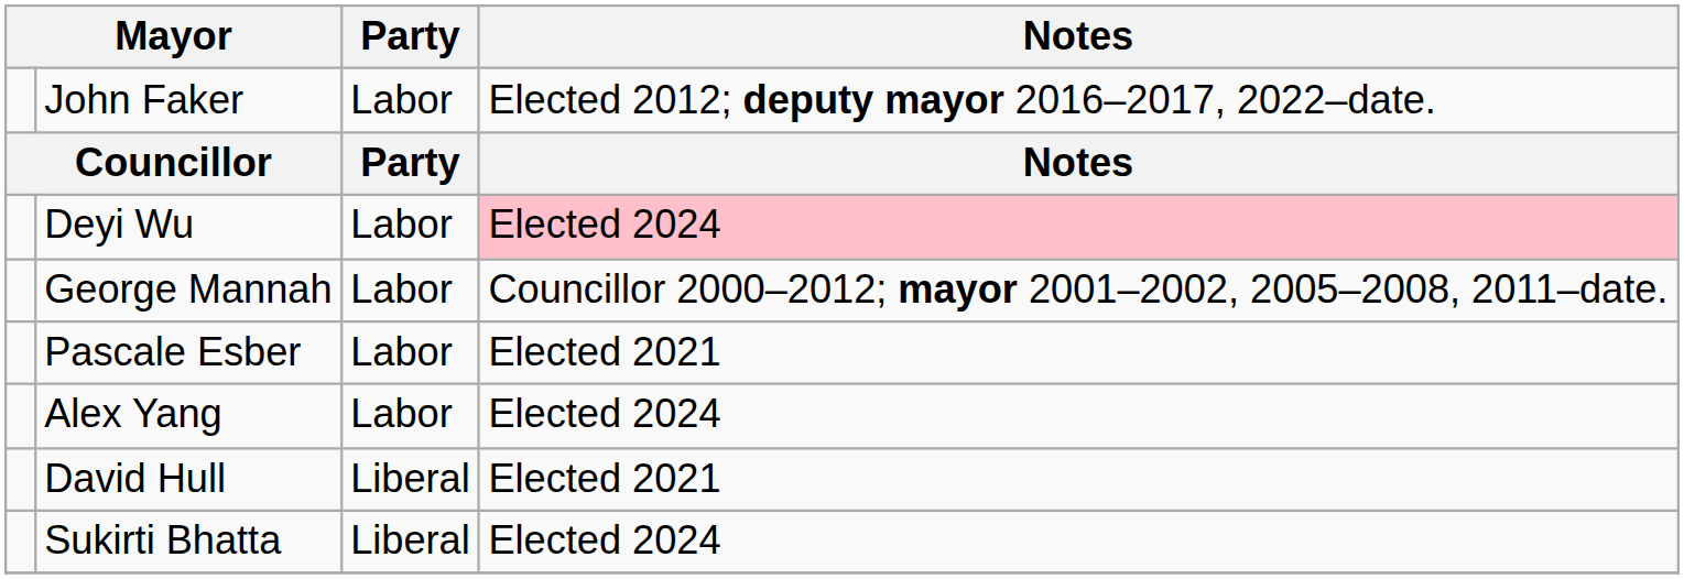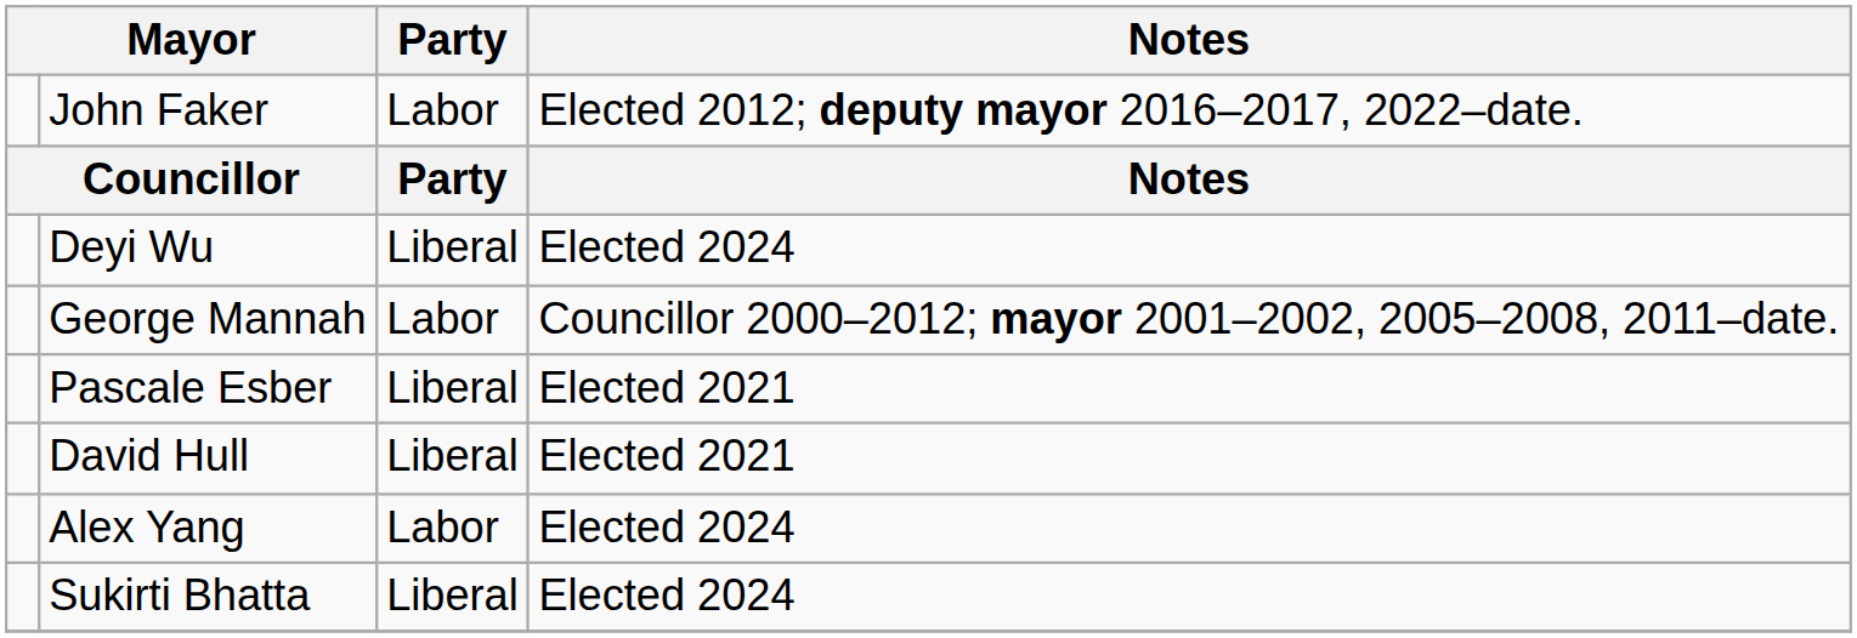 <table class="wikitable">
 <tr>
 <th colspan="2">Mayor</th>
 <th>Party</th>
 <th>Notes</th>
 </tr>
 <tr>
 <td> </td>
 <td>John Faker</td>
 <td>Labor</td>
 <td>Elected 2012; <strong>deputy mayor</strong> 2016–2017, 2022–date.</td>
 </tr>
 <tr>
 <th colspan="2">Councillor</th>
 <th>Party</th>
 <th>Notes</th>
 </tr>
 <tr>
 <td> </td>
 <td>Deyi Wu</td>
-<td>Labor</td>
-<td style="background: pink;">Elected 2024</td>
+<td>Liberal</td>
+<td>Elected 2024</td>
 </tr>
 <tr>
 <td> </td>
 <td>George Mannah</td>
 <td>Labor</td>
 <td>Councillor 2000–2012; <strong>mayor</strong> 2001–2002, 2005–2008, 2011–date.</td>
 </tr>
 <tr>
 <td> </td>
 <td>Pascale Esber</td>
-<td>Labor</td>
+<td>Liberal</td>
+<td>Elected 2021</td>
+</tr>
+<tr>
+<td> </td>
+<td>David Hull</td>
+<td>Liberal</td>
 <td>Elected 2021</td>
 </tr>
 <tr>
 <td> </td>
 <td>Alex Yang</td>
 <td>Labor</td>
 <td>Elected 2024</td>
 </tr>
 <tr>
 <td> </td>
-<td>David Hull</td>
-<td>Liberal</td>
-<td>Elected 2021</td>
-</tr>
-<tr>
-<td> </td>
 <td>Sukirti Bhatta</td>
 <td>Liberal</td>
 <td>Elected 2024</td>
 </tr>
 <tr>
 </tr>
 </table>
